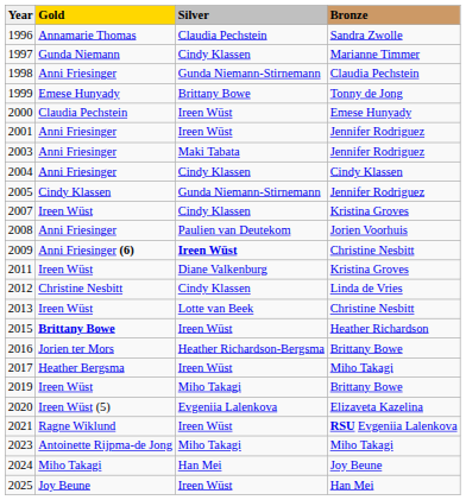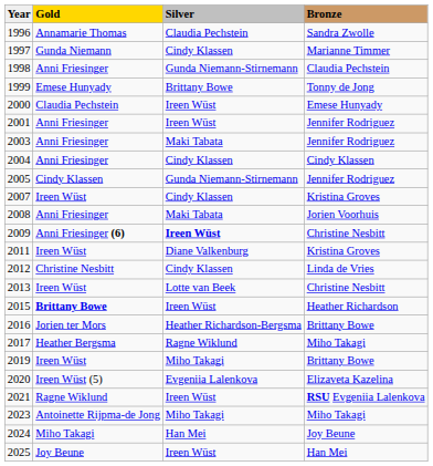 <table class="wikitable">
 <tr align="left" bgcolor="#efefef">
 <td><strong>Year</strong></td>
 <td bgcolor=gold><strong>Gold</strong></td>
 <td bgcolor=silver><strong>Silver</strong></td>
 <td bgcolor=cc9966><strong>Bronze</strong></td>
 </tr>
 <tr>
 <td>1996</td>
 <td> <a href='#'>Annamarie Thomas</a></td>
 <td> <a href='#'>Claudia Pechstein</a></td>
 <td> <a href='#'>Sandra Zwolle</a></td>
 </tr>
 <tr>
 <td>1997</td>
 <td> <a href='#'>Gunda Niemann</a></td>
 <td> <a href='#'>Cindy Klassen</a></td>
 <td> <a href='#'>Marianne Timmer</a></td>
 </tr>
 <tr>
 <td>1998</td>
 <td> <a href='#'>Anni Friesinger</a></td>
 <td> <a href='#'>Gunda Niemann-Stirnemann</a></td>
 <td> <a href='#'>Claudia Pechstein</a></td>
 </tr>
 <tr>
 <td>1999</td>
 <td> <a href='#'>Emese Hunyady</a></td>
 <td> <a href='#'>Brittany Bowe</a></td>
 <td> <a href='#'>Tonny de Jong</a></td>
 </tr>
 <tr>
 <td>2000</td>
 <td> <a href='#'>Claudia Pechstein</a></td>
 <td> <a href='#'>Ireen Wüst</a></td>
 <td> <a href='#'>Emese Hunyady</a></td>
 </tr>
 <tr>
 <td>2001</td>
 <td> <a href='#'>Anni Friesinger</a></td>
 <td> <a href='#'>Ireen Wüst</a></td>
 <td> <a href='#'>Jennifer Rodriguez</a></td>
 </tr>
 <tr>
 <td>2003</td>
 <td> <a href='#'>Anni Friesinger</a></td>
 <td> <a href='#'>Maki Tabata</a></td>
 <td> <a href='#'>Jennifer Rodriguez</a></td>
 </tr>
 <tr>
 <td>2004</td>
 <td> <a href='#'>Anni Friesinger</a></td>
 <td> <a href='#'>Cindy Klassen</a></td>
 <td> <a href='#'>Cindy Klassen</a></td>
 </tr>
 <tr>
 <td>2005</td>
 <td> <a href='#'>Cindy Klassen</a></td>
 <td> <a href='#'>Gunda Niemann-Stirnemann</a></td>
 <td> <a href='#'>Jennifer Rodriguez</a></td>
 </tr>
 <tr>
 <td>2007</td>
 <td> <a href='#'>Ireen Wüst</a></td>
 <td> <a href='#'>Cindy Klassen</a></td>
 <td> <a href='#'>Kristina Groves</a></td>
 </tr>
 <tr>
 <td>2008</td>
 <td> <a href='#'>Anni Friesinger</a></td>
-<td> <a href='#'>Paulien van Deutekom</a></td>
+<td> <a href='#'>Maki Tabata</a></td>
 <td> <a href='#'>Jorien Voorhuis</a></td>
 </tr>
 <tr>
 <td>2009</td>
 <td> <a href='#'>Anni Friesinger</a> <strong>(6)</strong></td>
 <td><strong> <a href='#'>Ireen Wüst</a></strong></td>
 <td> <a href='#'>Christine Nesbitt</a></td>
 </tr>
 <tr>
 <td>2011</td>
 <td> <a href='#'>Ireen Wüst</a></td>
 <td> <a href='#'>Diane Valkenburg</a></td>
 <td> <a href='#'>Kristina Groves</a></td>
 </tr>
 <tr>
 <td>2012</td>
 <td> <a href='#'>Christine Nesbitt</a></td>
 <td> <a href='#'>Cindy Klassen</a></td>
 <td> <a href='#'>Linda de Vries</a></td>
 </tr>
 <tr>
 <td>2013</td>
 <td> <a href='#'>Ireen Wüst</a></td>
 <td> <a href='#'>Lotte van Beek</a></td>
 <td> <a href='#'>Christine Nesbitt</a></td>
 </tr>
 <tr>
 <td>2015</td>
 <td><strong> <a href='#'>Brittany Bowe</a></strong></td>
 <td> <a href='#'>Ireen Wüst</a></td>
 <td> <a href='#'>Heather Richardson</a></td>
 </tr>
 <tr>
 <td>2016</td>
 <td> <a href='#'>Jorien ter Mors</a></td>
 <td> <a href='#'>Heather Richardson-Bergsma</a></td>
 <td> <a href='#'>Brittany Bowe</a></td>
 </tr>
 <tr>
 <td>2017</td>
 <td> <a href='#'>Heather Bergsma</a></td>
-<td> <a href='#'>Ireen Wüst</a></td>
+<td> <a href='#'>Ragne Wiklund</a></td>
 <td> <a href='#'>Miho Takagi</a></td>
 </tr>
 <tr>
 <td>2019</td>
 <td> <a href='#'>Ireen Wüst</a></td>
 <td> <a href='#'>Miho Takagi</a></td>
 <td> <a href='#'>Brittany Bowe</a></td>
 </tr>
 <tr>
 <td>2020</td>
 <td> <a href='#'>Ireen Wüst</a> (5)</td>
 <td> <a href='#'>Evgeniia Lalenkova</a></td>
 <td> <a href='#'>Elizaveta Kazelina</a></td>
 </tr>
 <tr>
 <td>2021</td>
 <td> <a href='#'>Ragne Wiklund</a></td>
 <td> <a href='#'>Ireen Wüst</a></td>
 <td><strong><a href='#'>RSU</a></strong> <a href='#'>Evgeniia Lalenkova</a></td>
 </tr>
 <tr>
 <td>2023</td>
 <td> <a href='#'>Antoinette Rijpma-de Jong</a></td>
 <td> <a href='#'>Miho Takagi</a></td>
 <td> <a href='#'>Miho Takagi</a></td>
 </tr>
 <tr>
 <td>2024</td>
 <td> <a href='#'>Miho Takagi</a></td>
 <td> <a href='#'>Han Mei</a></td>
 <td> <a href='#'>Joy Beune</a></td>
 </tr>
 <tr>
 <td>2025</td>
 <td> <a href='#'>Joy Beune</a></td>
 <td> <a href='#'>Ireen Wüst</a></td>
 <td> <a href='#'>Han Mei</a></td>
 </tr>
 </table>
